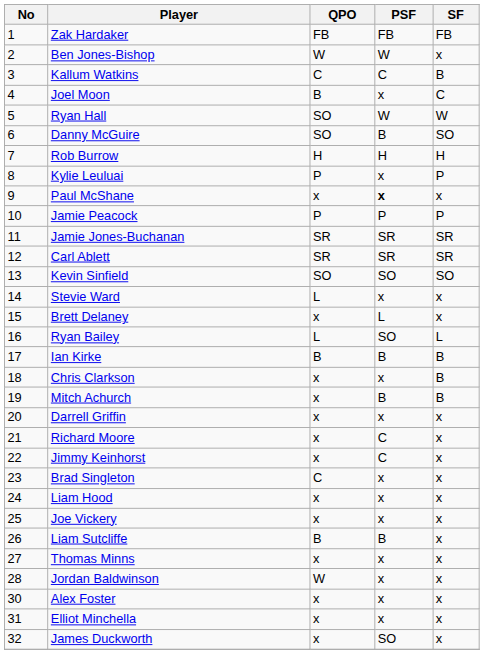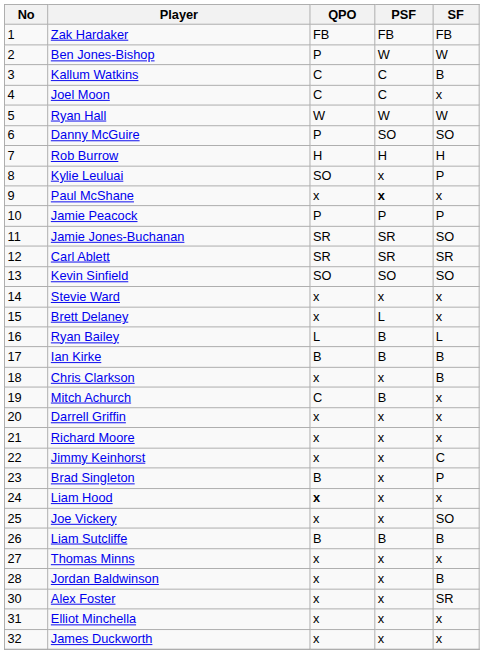 <table class="wikitable" style="font-size:85%;" width="40%">
 <tr>
 <th>No</th>
 <th>Player</th>
 <th>QPO</th>
 <th>PSF</th>
 <th>SF</th>
 </tr>
 <tr>
 <td>1</td>
 <td><a href='#'>Zak Hardaker</a></td>
 <td>FB</td>
 <td>FB</td>
 <td>FB</td>
 </tr>
 <tr>
 <td>2</td>
 <td><a href='#'>Ben Jones-Bishop</a></td>
+<td>P</td>
 <td>W</td>
 <td>W</td>
-<td>x</td>
 </tr>
 <tr>
 <td>3</td>
 <td><a href='#'>Kallum Watkins</a></td>
 <td>C</td>
 <td>C</td>
 <td>B</td>
 </tr>
 <tr>
 <td>4</td>
 <td><a href='#'>Joel Moon</a></td>
-<td>B</td>
+<td>C</td>
+<td>C</td>
 <td>x</td>
-<td>C</td>
 </tr>
 <tr>
 <td>5</td>
 <td><a href='#'>Ryan Hall</a></td>
-<td>SO</td>
+<td>W</td>
 <td>W</td>
 <td>W</td>
 </tr>
 <tr>
 <td>6</td>
 <td><a href='#'>Danny McGuire</a></td>
+<td>P</td>
 <td>SO</td>
-<td>B</td>
 <td>SO</td>
 </tr>
 <tr>
 <td>7</td>
 <td><a href='#'>Rob Burrow</a></td>
 <td>H</td>
 <td>H</td>
 <td>H</td>
 </tr>
 <tr>
 <td>8</td>
 <td><a href='#'>Kylie Leuluai</a></td>
-<td>P</td>
+<td>SO</td>
 <td>x</td>
 <td>P</td>
 </tr>
 <tr>
 <td>9</td>
 <td><a href='#'>Paul McShane</a></td>
 <td>x</td>
 <td><strong>x</strong></td>
 <td>x</td>
 </tr>
 <tr>
 <td>10</td>
 <td><a href='#'>Jamie Peacock</a></td>
 <td>P</td>
 <td>P</td>
 <td>P</td>
 </tr>
 <tr>
 <td>11</td>
 <td><a href='#'>Jamie Jones-Buchanan</a></td>
 <td>SR</td>
 <td>SR</td>
-<td>SR</td>
+<td>SO</td>
 </tr>
 <tr>
 <td>12</td>
 <td><a href='#'>Carl Ablett</a></td>
 <td>SR</td>
 <td>SR</td>
 <td>SR</td>
 </tr>
 <tr>
 <td>13</td>
 <td><a href='#'>Kevin Sinfield</a></td>
 <td>SO</td>
 <td>SO</td>
 <td>SO</td>
 </tr>
 <tr>
 <td>14</td>
 <td><a href='#'>Stevie Ward</a></td>
-<td>L</td>
+<td>x</td>
 <td>x</td>
 <td>x</td>
 </tr>
 <tr>
 <td>15</td>
 <td><a href='#'>Brett Delaney</a></td>
 <td>x</td>
 <td>L</td>
 <td>x</td>
 </tr>
 <tr>
 <td>16</td>
 <td><a href='#'>Ryan Bailey</a></td>
 <td>L</td>
-<td>SO</td>
+<td>B</td>
 <td>L</td>
 </tr>
 <tr>
 <td>17</td>
 <td><a href='#'>Ian Kirke</a></td>
 <td>B</td>
 <td>B</td>
 <td>B</td>
 </tr>
 <tr>
 <td>18</td>
 <td><a href='#'>Chris Clarkson</a></td>
 <td>x</td>
 <td>x</td>
 <td>B</td>
 </tr>
 <tr>
 <td>19</td>
 <td><a href='#'>Mitch Achurch</a></td>
+<td>C</td>
+<td>B</td>
 <td>x</td>
-<td>B</td>
-<td>B</td>
 </tr>
 <tr>
 <td>20</td>
 <td><a href='#'>Darrell Griffin</a></td>
 <td>x</td>
 <td>x</td>
 <td>x</td>
 </tr>
 <tr>
 <td>21</td>
 <td><a href='#'>Richard Moore</a></td>
 <td>x</td>
-<td>C</td>
+<td>x</td>
 <td>x</td>
 </tr>
 <tr>
 <td>22</td>
 <td><a href='#'>Jimmy Keinhorst</a></td>
 <td>x</td>
+<td>x</td>
 <td>C</td>
-<td>x</td>
 </tr>
 <tr>
 <td>23</td>
 <td><a href='#'>Brad Singleton</a></td>
-<td>C</td>
+<td>B</td>
 <td>x</td>
-<td>x</td>
+<td>P</td>
 </tr>
 <tr>
 <td>24</td>
 <td><a href='#'>Liam Hood</a></td>
-<td>x</td>
+<td><strong>x</strong></td>
 <td>x</td>
 <td>x</td>
 </tr>
 <tr>
 <td>25</td>
 <td><a href='#'>Joe Vickery</a></td>
 <td>x</td>
 <td>x</td>
-<td>x</td>
+<td>SO</td>
 </tr>
 <tr>
 <td>26</td>
 <td><a href='#'>Liam Sutcliffe</a></td>
 <td>B</td>
 <td>B</td>
-<td>x</td>
+<td>B</td>
 </tr>
 <tr>
 <td>27</td>
 <td><a href='#'>Thomas Minns</a></td>
 <td>x</td>
 <td>x</td>
 <td>x</td>
 </tr>
 <tr>
 <td>28</td>
 <td><a href='#'>Jordan Baldwinson</a></td>
-<td>W</td>
 <td>x</td>
 <td>x</td>
+<td>B</td>
 </tr>
 <tr>
 <td>30</td>
 <td><a href='#'>Alex Foster</a></td>
 <td>x</td>
 <td>x</td>
-<td>x</td>
+<td>SR</td>
 </tr>
 <tr>
 <td>31</td>
 <td><a href='#'>Elliot Minchella</a></td>
 <td>x</td>
 <td>x</td>
 <td>x</td>
 </tr>
 <tr>
 <td>32</td>
 <td><a href='#'>James Duckworth</a></td>
 <td>x</td>
-<td>SO</td>
+<td>x</td>
 <td>x</td>
 </tr>
 <tr>
 </tr>
 </table>
